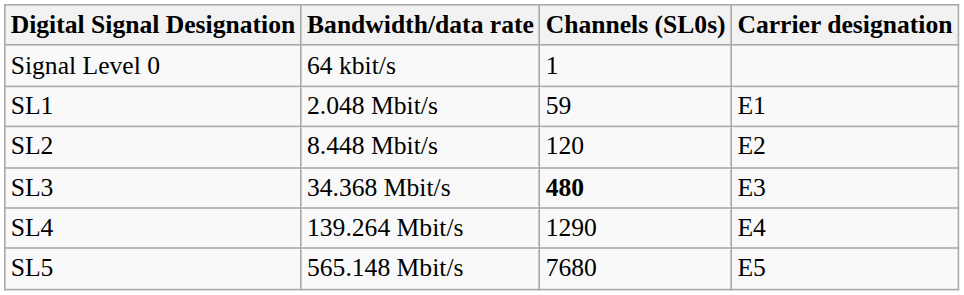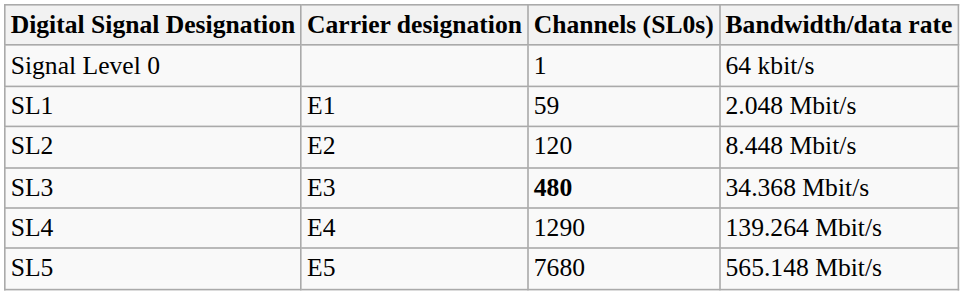 <table class="wikitable">
 <tr>
 <th>Digital Signal Designation</th>
+<th>Carrier designation</th>
+<th>Channels (SL0s)</th>
 <th>Bandwidth/data rate</th>
-<th>Channels (SL0s)</th>
-<th>Carrier designation</th>
 </tr>
 <tr>
 <td>Signal Level 0</td>
+<td></td>
+<td>1</td>
 <td>64 kbit/s</td>
-<td>1</td>
-<td></td>
 </tr>
 <tr>
 <td>SL1</td>
+<td>E1</td>
+<td>59</td>
 <td>2.048 Mbit/s</td>
-<td>59</td>
-<td>E1</td>
 </tr>
 <tr>
 <td>SL2</td>
+<td>E2</td>
+<td>120</td>
 <td>8.448 Mbit/s</td>
-<td>120</td>
-<td>E2</td>
 </tr>
 <tr>
 <td>SL3</td>
+<td>E3</td>
+<td><strong>480</strong></td>
 <td>34.368 Mbit/s</td>
-<td><strong>480</strong></td>
-<td>E3</td>
 </tr>
 <tr>
 <td>SL4</td>
+<td>E4</td>
+<td>1290</td>
 <td>139.264 Mbit/s</td>
-<td>1290</td>
-<td>E4</td>
 </tr>
 <tr>
 <td>SL5</td>
+<td>E5</td>
+<td>7680</td>
 <td>565.148 Mbit/s</td>
-<td>7680</td>
-<td>E5</td>
 </tr>
 </table>
